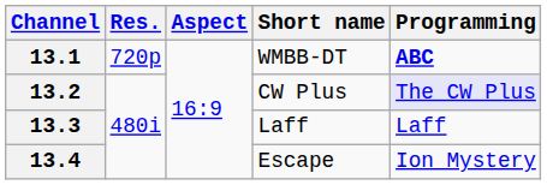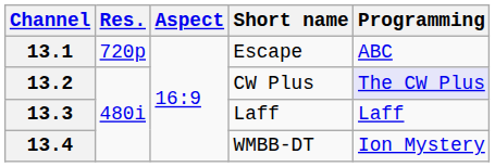 <table class="wikitable">
 <tr>
 <th scope = "col"><a href='#'>Channel</a></th>
 <th scope = "col"><a href='#'>Res.</a></th>
 <th scope = "col"><a href='#'>Aspect</a></th>
 <th scope = "col">Short name</th>
 <th scope = "col">Programming</th>
 </tr>
 <tr>
 <th scope = "row">13.1</th>
 <td><a href='#'>720p</a></td>
 <td rowspan=4><a href='#'>16:9</a></td>
-<td>WMBB-DT</td>
-<td><strong><a href='#'>ABC</a></strong></td>
+<td>Escape</td>
+<td><a href='#'>ABC</a></td>
 </tr>
 <tr>
 <th scope = "row">13.2</th>
 <td rowspan=3><a href='#'>480i</a></td>
 <td>CW Plus</td>
 <td style="background: lavender;"><a href='#'>The CW Plus</a></td>
 </tr>
 <tr>
 <th scope = "row">13.3</th>
 <td>Laff</td>
 <td><a href='#'>Laff</a></td>
 </tr>
 <tr>
 <th scope = "row">13.4</th>
-<td>Escape</td>
+<td>WMBB-DT</td>
 <td><a href='#'>Ion Mystery</a></td>
 </tr>
 </table>
